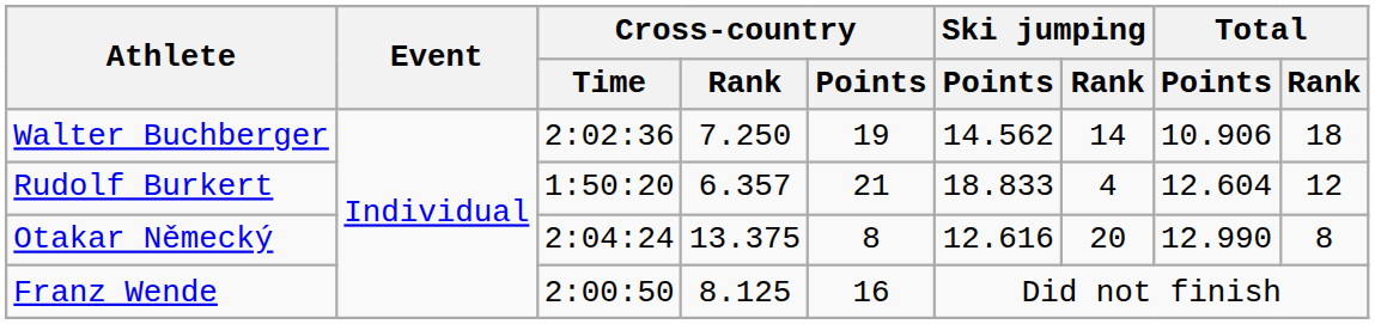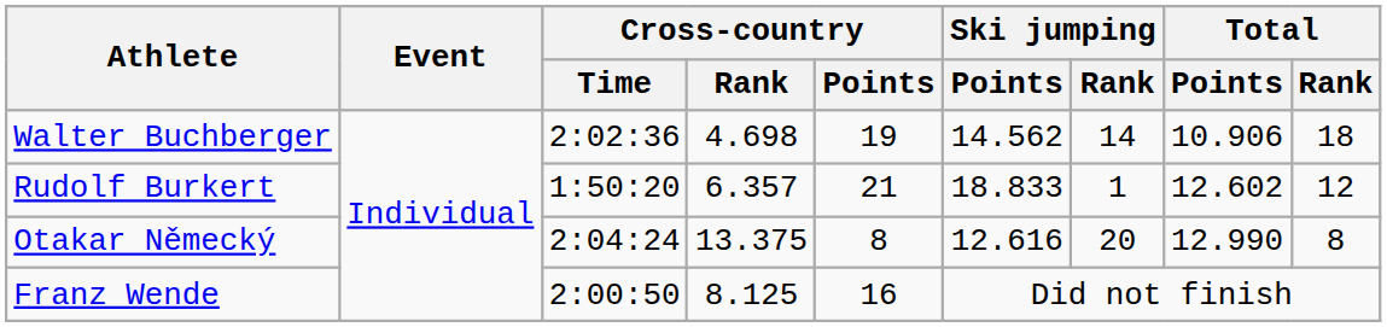 <table class="wikitable" style="font-size:90%">
 <tr>
 <th rowspan="2">Athlete</th>
 <th rowspan="2">Event</th>
 <th colspan="3">Cross-country</th>
 <th colspan="2">Ski jumping</th>
 <th colspan="2">Total</th>
 </tr>
 <tr>
 <th>Time</th>
 <th>Rank</th>
 <th>Points</th>
 <th>Points</th>
 <th>Rank</th>
 <th>Points</th>
 <th>Rank</th>
 </tr>
 <tr align="center">
 <td align="left"><a href='#'>Walter Buchberger</a></td>
 <td align="left" rowspan=4><a href='#'>Individual</a></td>
 <td>2:02:36</td>
-<td>7.250</td>
+<td>4.698</td>
 <td>19</td>
 <td>14.562</td>
 <td>14</td>
 <td>10.906</td>
 <td>18</td>
 </tr>
 <tr align="center">
 <td align="left"><a href='#'>Rudolf Burkert</a></td>
 <td>1:50:20</td>
 <td>6.357</td>
 <td>21</td>
 <td>18.833</td>
-<td>4</td>
-<td>12.604</td>
+<td>1</td>
+<td>12.602</td>
 <td>12</td>
 </tr>
 <tr align="center">
 <td align="left"><a href='#'>Otakar Německý</a></td>
 <td>2:04:24</td>
 <td>13.375</td>
 <td>8</td>
 <td>12.616</td>
 <td>20</td>
 <td>12.990</td>
 <td>8</td>
 </tr>
 <tr align="center">
 <td align="left"><a href='#'>Franz Wende</a></td>
 <td>2:00:50</td>
 <td>8.125</td>
 <td>16</td>
 <td colspan=4>Did not finish</td>
 </tr>
 </table>
